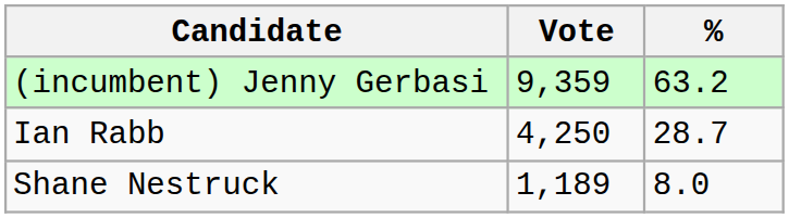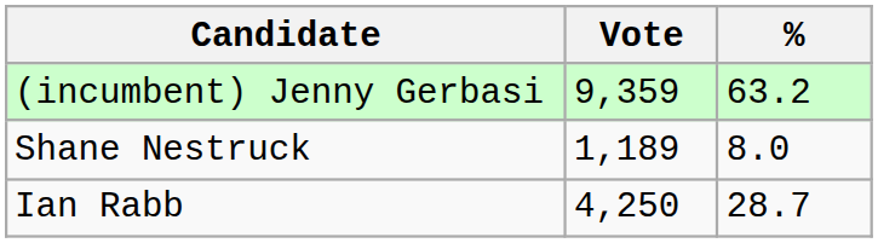 <table class="wikitable">
 <tr>
 <th bgcolor="#DDDDFF" width="200px">Candidate</th>
 <th bgcolor="#DDDDFF" width="50px">Vote</th>
 <th bgcolor="#DDDDFF" width="50px">%</th>
 </tr>
 <tr style="text-align:left; background:#cfc;">
 <td>(incumbent) Jenny Gerbasi</td>
 <td>9,359</td>
 <td>63.2</td>
 </tr>
 <tr>
+<td>Shane Nestruck</td>
+<td>1,189</td>
+<td>8.0</td>
+</tr>
+<tr>
 <td>Ian Rabb</td>
 <td>4,250</td>
 <td>28.7</td>
 </tr>
-<tr>
-<td>Shane Nestruck</td>
-<td>1,189</td>
-<td>8.0</td>
-</tr>
 </table>
